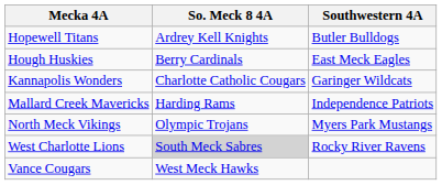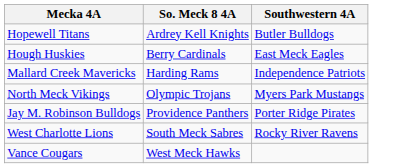 <table class="wikitable">
 <tr>
 <th>Mecka 4A</th>
 <th>So. Meck 8 4A</th>
 <th>Southwestern 4A</th>
 </tr>
 <tr>
 <td><a href='#'>Hopewell Titans</a></td>
 <td><a href='#'>Ardrey Kell Knights</a></td>
 <td><a href='#'>Butler Bulldogs</a></td>
 </tr>
 <tr>
 <td><a href='#'>Hough Huskies</a></td>
 <td><a href='#'>Berry Cardinals</a></td>
 <td><a href='#'>East Meck Eagles</a></td>
 </tr>
 <tr>
-<td><a href='#'>Kannapolis Wonders</a></td>
-<td><a href='#'>Charlotte Catholic Cougars</a></td>
-<td><a href='#'>Garinger Wildcats</a></td>
-</tr>
-<tr>
 <td><a href='#'>Mallard Creek Mavericks</a></td>
 <td><a href='#'>Harding Rams</a></td>
 <td><a href='#'>Independence Patriots</a></td>
 </tr>
 <tr>
 <td><a href='#'>North Meck Vikings</a></td>
 <td><a href='#'>Olympic Trojans</a></td>
 <td><a href='#'>Myers Park Mustangs</a></td>
 </tr>
 <tr>
+<td><a href='#'>Jay M. Robinson Bulldogs</a></td>
+<td><a href='#'>Providence Panthers</a></td>
+<td><a href='#'>Porter Ridge Pirates</a></td>
+</tr>
+<tr>
 <td><a href='#'>West Charlotte Lions</a></td>
-<td style="background: lightgrey;"><a href='#'>South Meck Sabres</a></td>
+<td><a href='#'>South Meck Sabres</a></td>
 <td><a href='#'>Rocky River Ravens</a></td>
 </tr>
 <tr>
 <td><a href='#'>Vance Cougars</a></td>
 <td><a href='#'>West Meck Hawks</a></td>
 </tr>
 </table>
